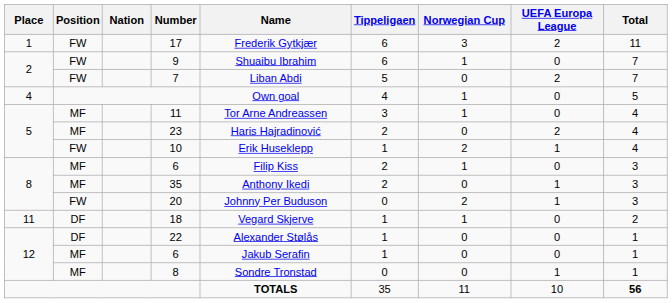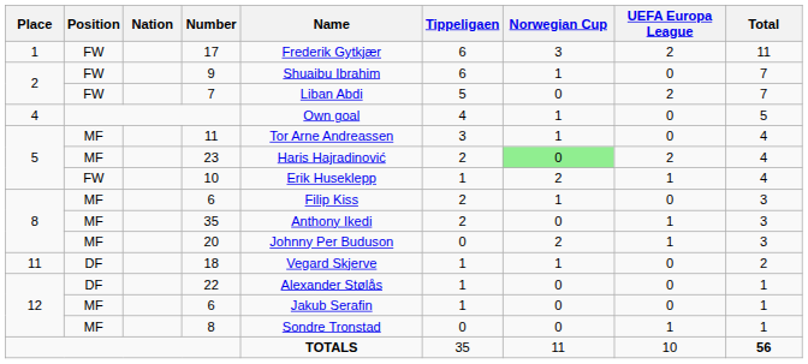 <table class="wikitable" style="font-size: 95%; text-align: center;">
 <tr>
 <th width=60>Place</th>
 <th width=60>Position</th>
 <th width=60>Nation</th>
 <th width=60>Number</th>
 <th width=200>Name</th>
 <th width=80><a href='#'>Tippeligaen</a></th>
 <th width=120><a href='#'>Norwegian Cup</a></th>
 <th width=120><a href='#'>UEFA Europa League</a></th>
 <th width=80><strong>Total</strong></th>
 </tr>
 <tr>
 <td>1</td>
 <td>FW</td>
 <td></td>
 <td>17</td>
 <td><a href='#'>Frederik Gytkjær</a></td>
 <td>6</td>
 <td>3</td>
 <td>2</td>
 <td>11</td>
 </tr>
 <tr>
 <td rowspan="2">2</td>
 <td>FW</td>
 <td></td>
 <td>9</td>
 <td><a href='#'>Shuaibu Ibrahim</a></td>
 <td>6</td>
 <td>1</td>
 <td>0</td>
 <td>7</td>
 </tr>
 <tr>
 <td>FW</td>
 <td></td>
 <td>7</td>
 <td><a href='#'>Liban Abdi</a></td>
 <td>5</td>
 <td>0</td>
 <td>2</td>
 <td>7</td>
 </tr>
 <tr>
 <td>4</td>
 <td colspan="3"></td>
 <td><a href='#'>Own goal</a></td>
 <td>4</td>
 <td>1</td>
 <td>0</td>
 <td>5</td>
 </tr>
 <tr>
 <td rowspan="3">5</td>
 <td>MF</td>
 <td></td>
 <td>11</td>
 <td><a href='#'>Tor Arne Andreassen</a></td>
 <td>3</td>
 <td>1</td>
 <td>0</td>
 <td>4</td>
 </tr>
 <tr>
 <td>MF</td>
 <td></td>
 <td>23</td>
 <td><a href='#'>Haris Hajradinović</a></td>
 <td>2</td>
-<td>0</td>
+<td style="background: lightgreen;">0</td>
 <td>2</td>
 <td>4</td>
 </tr>
 <tr>
 <td>FW</td>
 <td></td>
 <td>10</td>
 <td><a href='#'>Erik Huseklepp</a></td>
 <td>1</td>
 <td>2</td>
 <td>1</td>
 <td>4</td>
 </tr>
 <tr>
 <td rowspan="3">8</td>
 <td>MF</td>
 <td></td>
 <td>6</td>
 <td><a href='#'>Filip Kiss</a></td>
 <td>2</td>
 <td>1</td>
 <td>0</td>
 <td>3</td>
 </tr>
 <tr>
 <td>MF</td>
 <td></td>
 <td>35</td>
 <td><a href='#'>Anthony Ikedi</a></td>
 <td>2</td>
 <td>0</td>
 <td>1</td>
 <td>3</td>
 </tr>
 <tr>
-<td>FW</td>
+<td>MF</td>
 <td></td>
 <td>20</td>
 <td><a href='#'>Johnny Per Buduson</a></td>
 <td>0</td>
 <td>2</td>
 <td>1</td>
 <td>3</td>
 </tr>
 <tr>
 <td>11</td>
 <td>DF</td>
 <td></td>
 <td>18</td>
 <td><a href='#'>Vegard Skjerve</a></td>
 <td>1</td>
 <td>1</td>
 <td>0</td>
 <td>2</td>
 </tr>
 <tr>
 <td rowspan="3">12</td>
 <td>DF</td>
 <td></td>
 <td>22</td>
 <td><a href='#'>Alexander Stølås</a></td>
 <td>1</td>
 <td>0</td>
 <td>0</td>
 <td>1</td>
 </tr>
 <tr>
 <td>MF</td>
 <td></td>
 <td>6</td>
 <td><a href='#'>Jakub Serafin</a></td>
 <td>1</td>
 <td>0</td>
 <td>0</td>
 <td>1</td>
 </tr>
 <tr>
 <td>MF</td>
 <td></td>
 <td>8</td>
 <td><a href='#'>Sondre Tronstad</a></td>
 <td>0</td>
 <td>0</td>
 <td>1</td>
 <td>1</td>
 </tr>
 <tr>
 <td colspan="4"></td>
 <td><strong>TOTALS</strong></td>
 <td>35</td>
 <td>11</td>
 <td>10</td>
 <td><strong>56</strong></td>
 </tr>
 </table>
